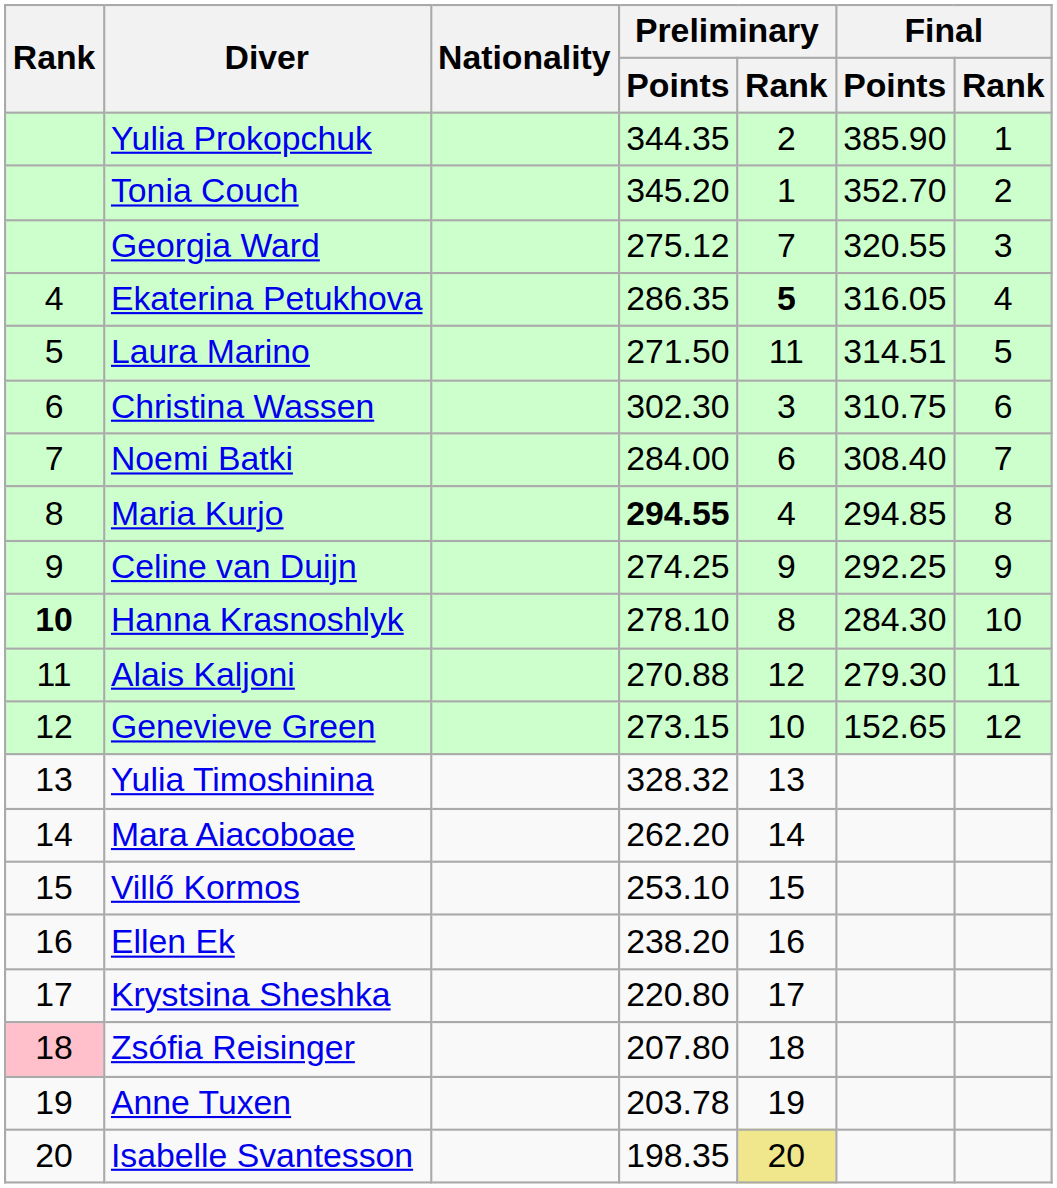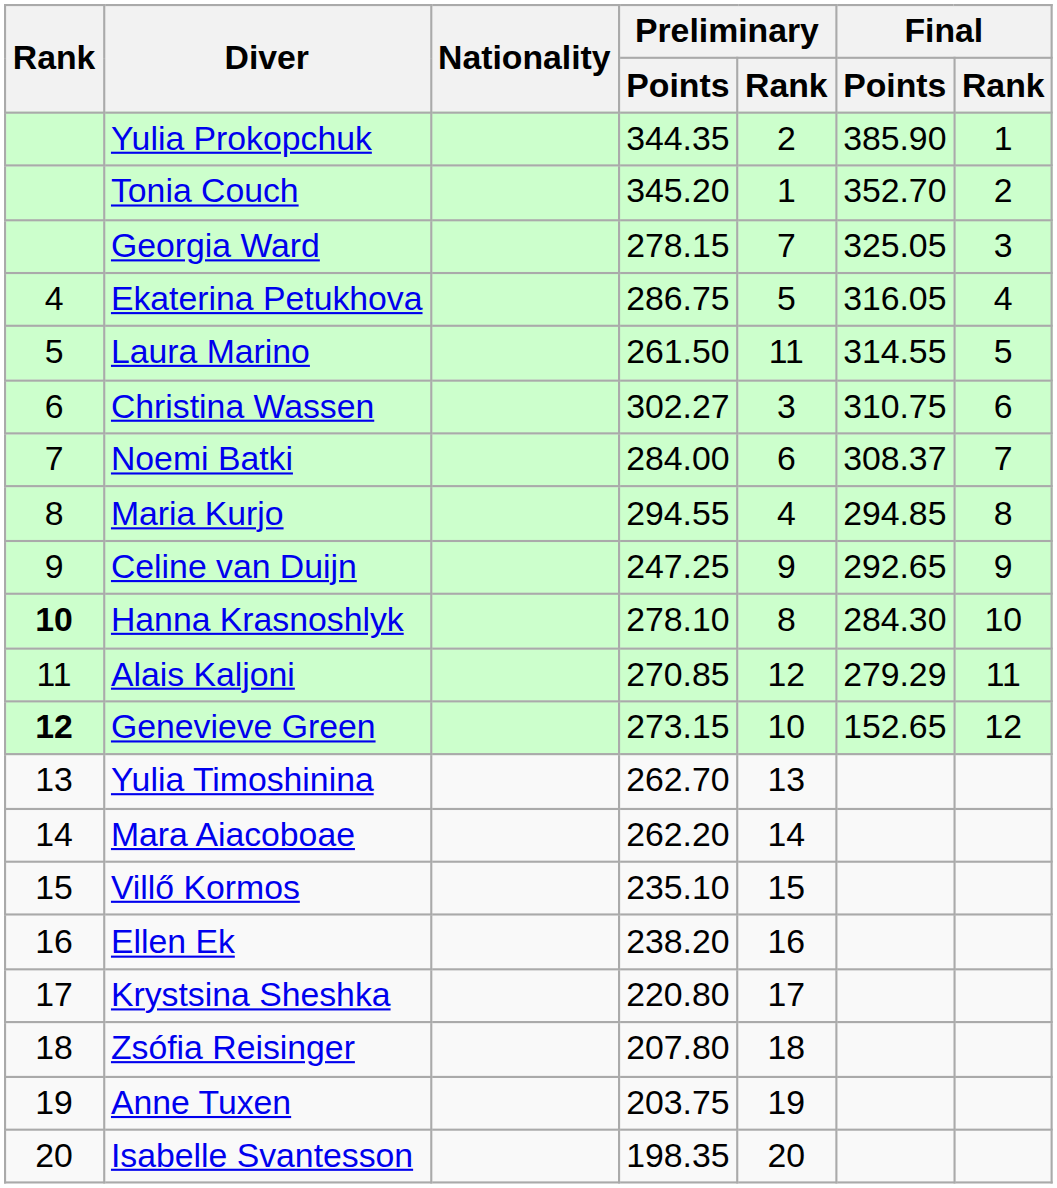 <table class="wikitable sortable" style="text-align:center">
 <tr>
 <th rowspan=2>Rank</th>
 <th rowspan=2>Diver</th>
 <th rowspan=2>Nationality</th>
 <th colspan=2>Preliminary</th>
 <th colspan=2>Final</th>
 </tr>
 <tr>
 <th>Points</th>
 <th>Rank</th>
 <th>Points</th>
 <th>Rank</th>
 </tr>
 <tr bgcolor=ccffcc>
 <td></td>
 <td align=left><a href='#'>Yulia Prokopchuk</a></td>
 <td align=left></td>
 <td>344.35</td>
 <td>2</td>
 <td>385.90</td>
 <td>1</td>
 </tr>
 <tr bgcolor=ccffcc>
 <td></td>
 <td align=left><a href='#'>Tonia Couch</a></td>
 <td align=left></td>
 <td>345.20</td>
 <td>1</td>
 <td>352.70</td>
 <td>2</td>
 </tr>
 <tr bgcolor=ccffcc>
 <td></td>
 <td align=left><a href='#'>Georgia Ward</a></td>
 <td align=left></td>
-<td>275.12</td>
+<td>278.15</td>
 <td>7</td>
-<td>320.55</td>
+<td>325.05</td>
 <td>3</td>
 </tr>
 <tr bgcolor=ccffcc>
 <td>4</td>
 <td align=left><a href='#'>Ekaterina Petukhova</a></td>
 <td align=left></td>
-<td>286.35</td>
-<td><strong>5</strong></td>
+<td>286.75</td>
+<td>5</td>
 <td>316.05</td>
 <td>4</td>
 </tr>
 <tr bgcolor=ccffcc>
 <td>5</td>
 <td align=left><a href='#'>Laura Marino</a></td>
 <td align=left></td>
-<td>271.50</td>
+<td>261.50</td>
 <td>11</td>
-<td>314.51</td>
+<td>314.55</td>
 <td>5</td>
 </tr>
 <tr bgcolor=ccffcc>
 <td>6</td>
 <td align=left><a href='#'>Christina Wassen</a></td>
 <td align=left></td>
-<td>302.30</td>
+<td>302.27</td>
 <td>3</td>
 <td>310.75</td>
 <td>6</td>
 </tr>
 <tr bgcolor=ccffcc>
 <td>7</td>
 <td align=left><a href='#'>Noemi Batki</a></td>
 <td align=left></td>
 <td>284.00</td>
 <td>6</td>
-<td>308.40</td>
+<td>308.37</td>
 <td>7</td>
 </tr>
 <tr bgcolor=ccffcc>
 <td>8</td>
 <td align=left><a href='#'>Maria Kurjo</a></td>
 <td align=left></td>
-<td><strong>294.55</strong></td>
+<td>294.55</td>
 <td>4</td>
 <td>294.85</td>
 <td>8</td>
 </tr>
 <tr bgcolor=ccffcc>
 <td>9</td>
 <td align=left><a href='#'>Celine van Duijn</a></td>
 <td align=left></td>
-<td>274.25</td>
+<td>247.25</td>
 <td>9</td>
-<td>292.25</td>
+<td>292.65</td>
 <td>9</td>
 </tr>
 <tr bgcolor=ccffcc>
 <td><strong>10</strong></td>
 <td align=left><a href='#'>Hanna Krasnoshlyk</a></td>
 <td align=left></td>
 <td>278.10</td>
 <td>8</td>
 <td>284.30</td>
 <td>10</td>
 </tr>
 <tr bgcolor=ccffcc>
 <td>11</td>
 <td align=left><a href='#'>Alais Kaljoni</a></td>
 <td align=left></td>
-<td>270.88</td>
+<td>270.85</td>
 <td>12</td>
-<td>279.30</td>
+<td>279.29</td>
 <td>11</td>
 </tr>
 <tr bgcolor=ccffcc>
-<td>12</td>
+<td><strong>12</strong></td>
 <td align=left><a href='#'>Genevieve Green</a></td>
 <td align=left></td>
 <td>273.15</td>
 <td>10</td>
 <td>152.65</td>
 <td>12</td>
 </tr>
 <tr>
 <td>13</td>
 <td align=left><a href='#'>Yulia Timoshinina</a></td>
 <td align=left></td>
-<td>328.32</td>
+<td>262.70</td>
 <td>13</td>
 <td></td>
 <td></td>
 </tr>
 <tr>
 <td>14</td>
 <td align=left><a href='#'>Mara Aiacoboae</a></td>
 <td align=left></td>
 <td>262.20</td>
 <td>14</td>
 <td></td>
 <td></td>
 </tr>
 <tr>
 <td>15</td>
 <td align=left><a href='#'>Villő Kormos</a></td>
 <td align=left></td>
-<td>253.10</td>
+<td>235.10</td>
 <td>15</td>
 <td></td>
 <td></td>
 </tr>
 <tr>
 <td>16</td>
 <td align=left><a href='#'>Ellen Ek</a></td>
 <td align=left></td>
 <td>238.20</td>
 <td>16</td>
 <td></td>
 <td></td>
 </tr>
 <tr>
 <td>17</td>
 <td align=left><a href='#'>Krystsina Sheshka</a></td>
 <td align=left></td>
 <td>220.80</td>
 <td>17</td>
 <td></td>
 <td></td>
 </tr>
 <tr>
-<td style="background: pink;">18</td>
+<td>18</td>
 <td align=left><a href='#'>Zsófia Reisinger</a></td>
 <td align=left></td>
 <td>207.80</td>
 <td>18</td>
 <td></td>
 <td></td>
 </tr>
 <tr>
 <td>19</td>
 <td align=left><a href='#'>Anne Tuxen</a></td>
 <td align=left></td>
-<td>203.78</td>
+<td>203.75</td>
 <td>19</td>
 <td></td>
 <td></td>
 </tr>
 <tr>
 <td>20</td>
 <td align=left><a href='#'>Isabelle Svantesson</a></td>
 <td align=left></td>
 <td>198.35</td>
-<td style="background: khaki;">20</td>
+<td>20</td>
 <td></td>
 <td></td>
 </tr>
 </table>
